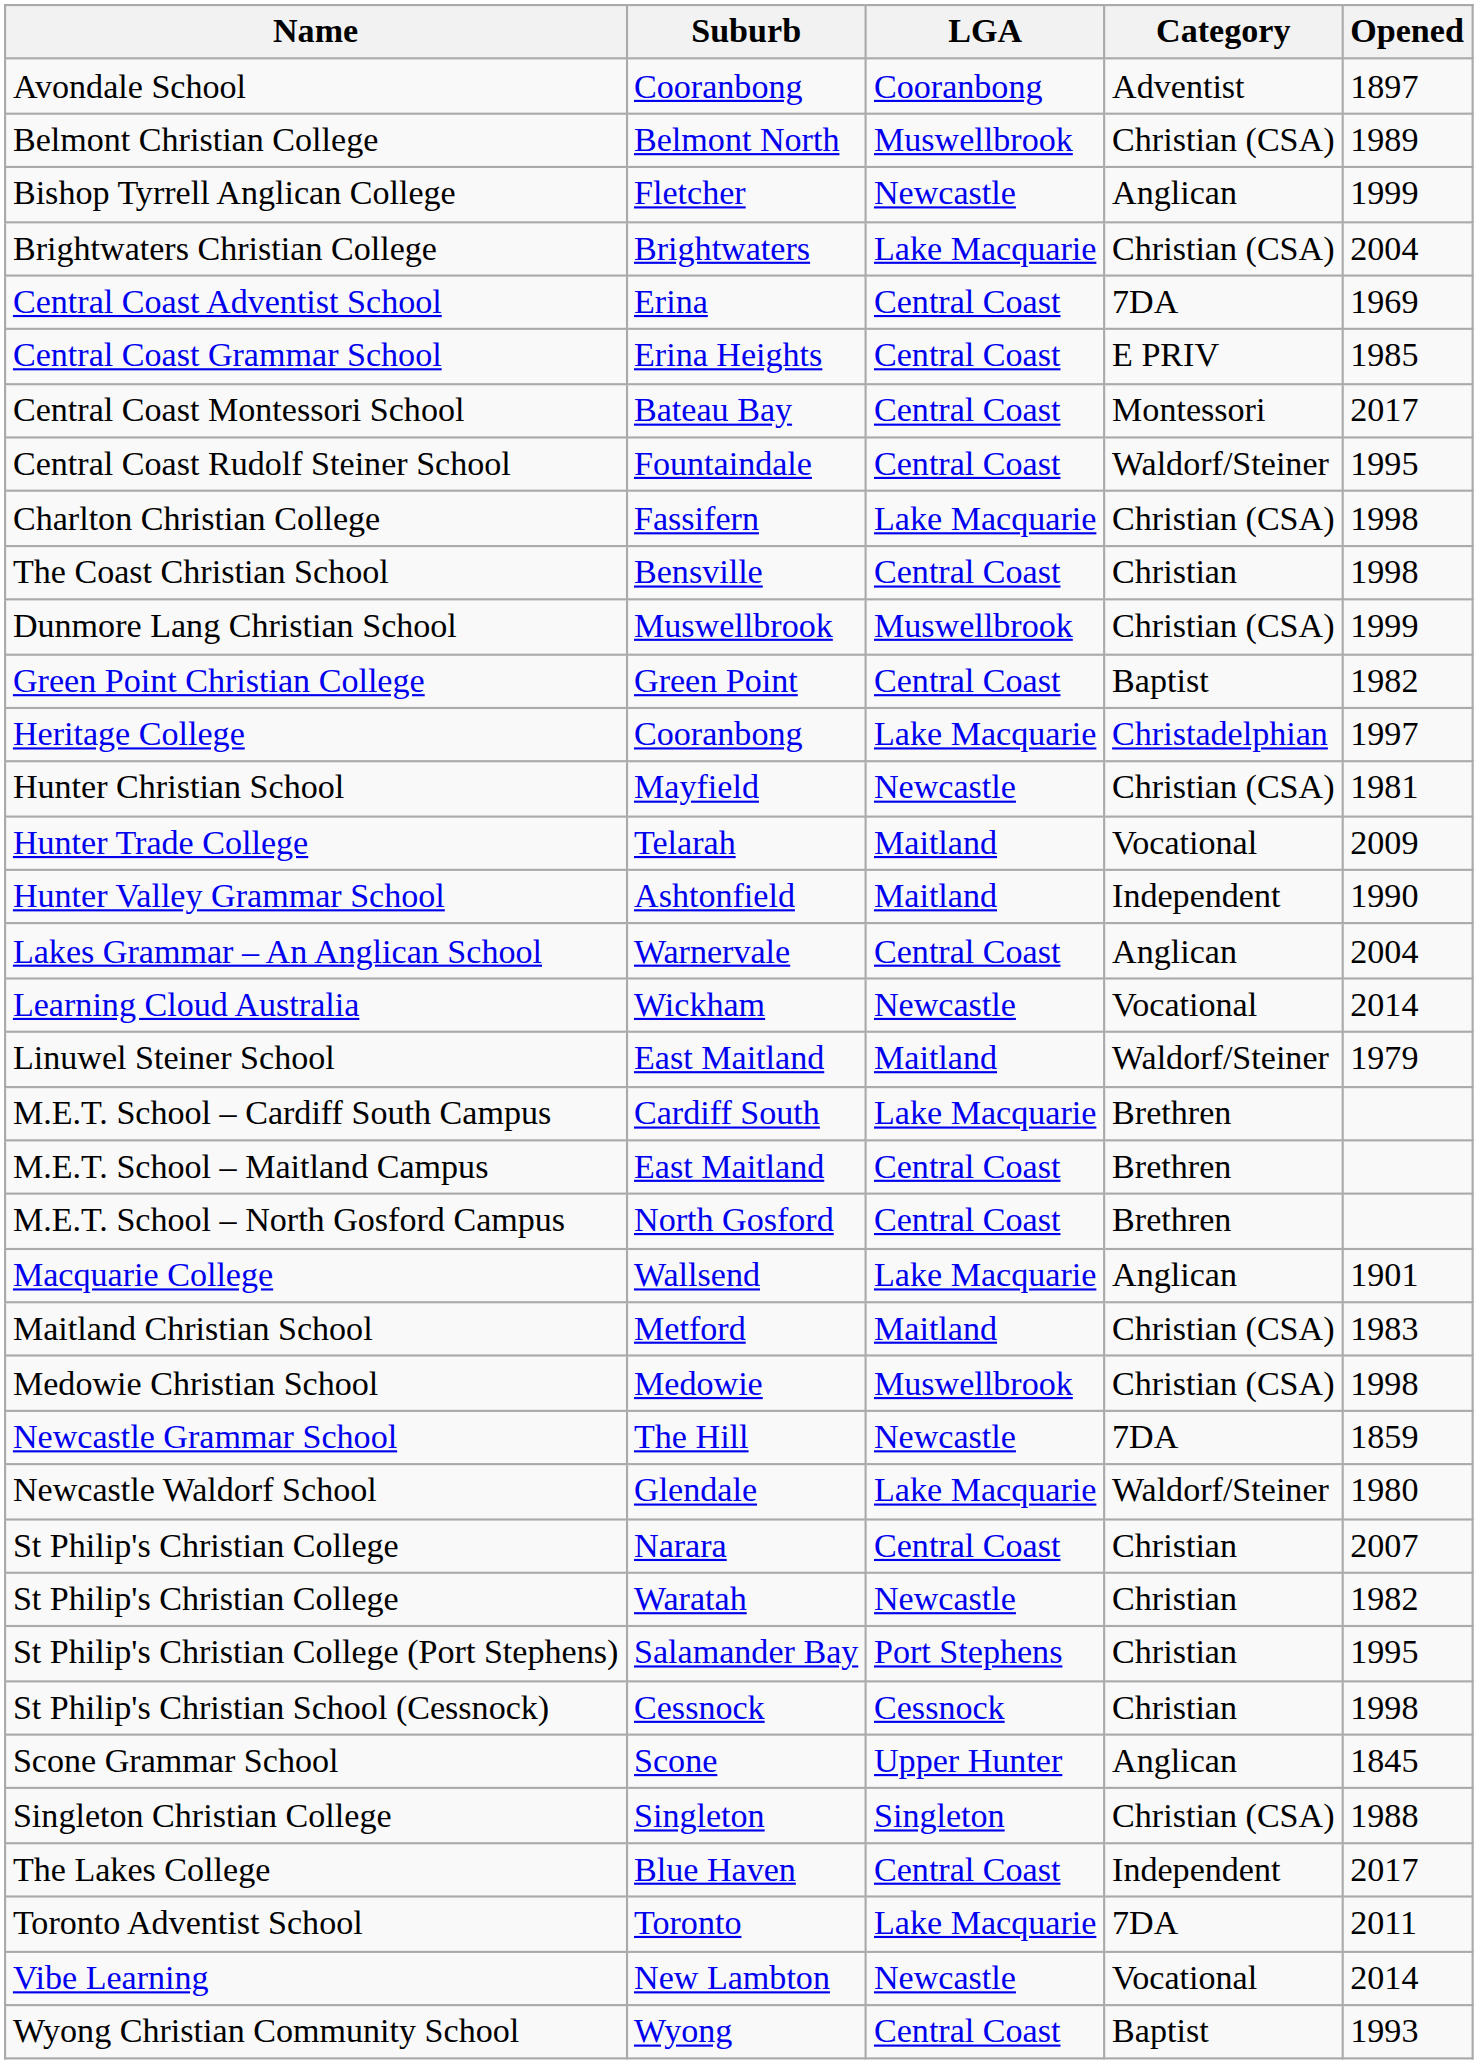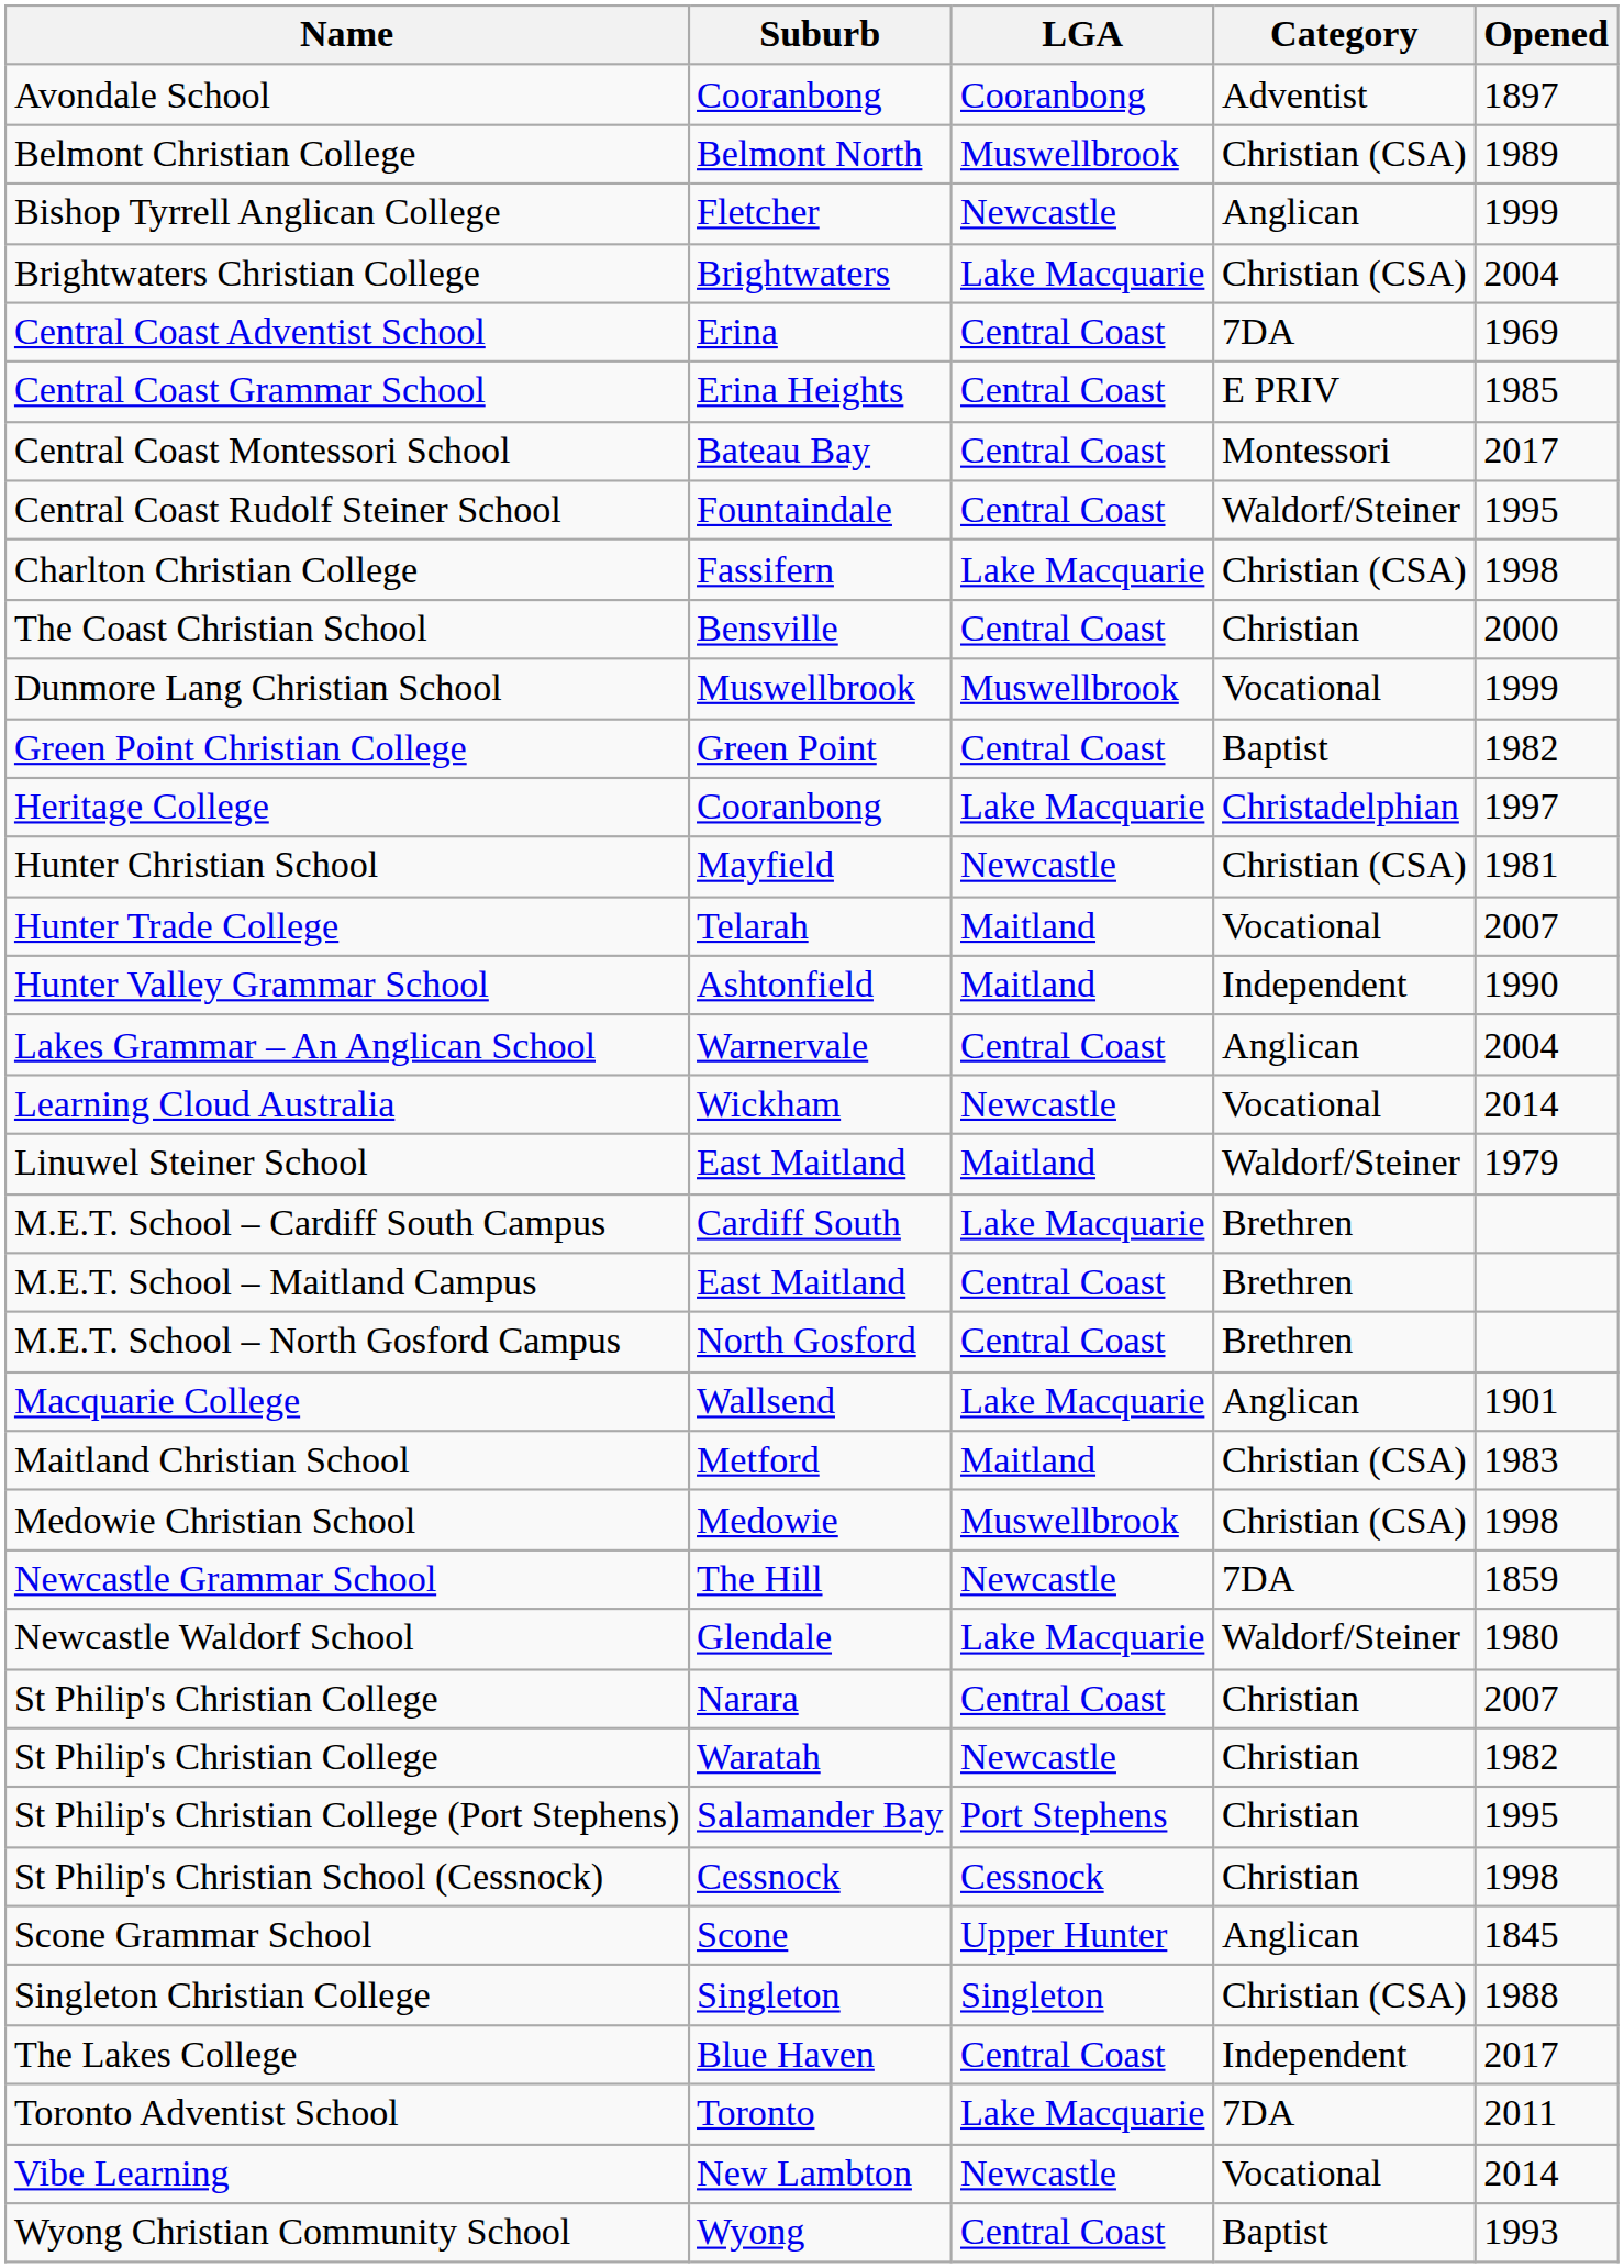 <table class="wikitable sortable">
 <tr>
 <th>Name</th>
 <th>Suburb</th>
 <th>LGA</th>
 <th>Category</th>
 <th>Opened</th>
 </tr>
 <tr>
 <td>Avondale School</td>
 <td><a href='#'>Cooranbong</a></td>
 <td><a href='#'>Cooranbong</a></td>
 <td>Adventist</td>
 <td>1897</td>
 </tr>
 <tr>
 <td>Belmont Christian College</td>
 <td><a href='#'>Belmont North</a></td>
 <td><a href='#'>Muswellbrook</a></td>
 <td>Christian (CSA)</td>
 <td>1989</td>
 </tr>
 <tr>
 <td>Bishop Tyrrell Anglican College</td>
 <td><a href='#'>Fletcher</a></td>
 <td><a href='#'>Newcastle</a></td>
 <td>Anglican</td>
 <td>1999</td>
 </tr>
 <tr>
 <td>Brightwaters Christian College</td>
 <td><a href='#'>Brightwaters</a></td>
 <td><a href='#'>Lake Macquarie</a></td>
 <td>Christian (CSA)</td>
 <td>2004</td>
 </tr>
 <tr>
 <td><a href='#'>Central Coast Adventist School</a></td>
 <td><a href='#'>Erina</a></td>
 <td><a href='#'>Central Coast</a></td>
 <td>7DA</td>
 <td>1969</td>
 </tr>
 <tr>
 <td><a href='#'>Central Coast Grammar School</a></td>
 <td><a href='#'>Erina Heights</a></td>
 <td><a href='#'>Central Coast</a></td>
 <td>E PRIV</td>
 <td>1985</td>
 </tr>
 <tr>
 <td>Central Coast Montessori School</td>
 <td><a href='#'>Bateau Bay</a></td>
 <td><a href='#'>Central Coast</a></td>
 <td>Montessori</td>
 <td>2017</td>
 </tr>
 <tr>
 <td>Central Coast Rudolf Steiner School</td>
 <td><a href='#'>Fountaindale</a></td>
 <td><a href='#'>Central Coast</a></td>
 <td>Waldorf/Steiner</td>
 <td>1995</td>
 </tr>
 <tr>
 <td>Charlton Christian College</td>
 <td><a href='#'>Fassifern</a></td>
 <td><a href='#'>Lake Macquarie</a></td>
 <td>Christian (CSA)</td>
 <td>1998</td>
 </tr>
 <tr>
 <td>The Coast Christian School</td>
 <td><a href='#'>Bensville</a></td>
 <td><a href='#'>Central Coast</a></td>
 <td>Christian</td>
-<td>1998</td>
+<td>2000</td>
 </tr>
 <tr>
 <td>Dunmore Lang Christian School</td>
 <td><a href='#'>Muswellbrook</a></td>
 <td><a href='#'>Muswellbrook</a></td>
-<td>Christian (CSA)</td>
+<td>Vocational</td>
 <td>1999</td>
 </tr>
 <tr>
 <td><a href='#'>Green Point Christian College</a></td>
 <td><a href='#'>Green Point</a></td>
 <td><a href='#'>Central Coast</a></td>
 <td>Baptist</td>
 <td>1982</td>
 </tr>
 <tr>
 <td><a href='#'>Heritage College</a></td>
 <td><a href='#'>Cooranbong</a></td>
 <td><a href='#'>Lake Macquarie</a></td>
 <td><a href='#'>Christadelphian</a></td>
 <td>1997</td>
 </tr>
 <tr>
 <td>Hunter Christian School</td>
 <td><a href='#'>Mayfield</a></td>
 <td><a href='#'>Newcastle</a></td>
 <td>Christian (CSA)</td>
 <td>1981</td>
 </tr>
 <tr>
 <td><a href='#'>Hunter Trade College</a></td>
 <td><a href='#'>Telarah</a></td>
 <td><a href='#'>Maitland</a></td>
 <td>Vocational</td>
-<td>2009</td>
+<td>2007</td>
 </tr>
 <tr>
 <td><a href='#'>Hunter Valley Grammar School</a></td>
 <td><a href='#'>Ashtonfield</a></td>
 <td><a href='#'>Maitland</a></td>
 <td>Independent</td>
 <td>1990</td>
 </tr>
 <tr>
 <td><a href='#'>Lakes Grammar – An Anglican School</a></td>
 <td><a href='#'>Warnervale</a></td>
 <td><a href='#'>Central Coast</a></td>
 <td>Anglican</td>
 <td>2004</td>
 </tr>
 <tr>
 <td><a href='#'>Learning Cloud Australia</a></td>
 <td><a href='#'>Wickham</a></td>
 <td><a href='#'>Newcastle</a></td>
 <td>Vocational</td>
 <td>2014</td>
 </tr>
 <tr>
 <td>Linuwel Steiner School</td>
 <td><a href='#'>East Maitland</a></td>
 <td><a href='#'>Maitland</a></td>
 <td>Waldorf/Steiner</td>
 <td>1979</td>
 </tr>
 <tr>
 <td>M.E.T. School – Cardiff South Campus</td>
 <td><a href='#'>Cardiff South</a></td>
 <td><a href='#'>Lake Macquarie</a></td>
 <td>Brethren</td>
 <td></td>
 </tr>
 <tr>
 <td>M.E.T. School – Maitland Campus</td>
 <td><a href='#'>East Maitland</a></td>
 <td><a href='#'>Central Coast</a></td>
 <td>Brethren</td>
 <td></td>
 </tr>
 <tr>
 <td>M.E.T. School – North Gosford Campus</td>
 <td><a href='#'>North Gosford</a></td>
 <td><a href='#'>Central Coast</a></td>
 <td>Brethren</td>
 <td></td>
 </tr>
 <tr>
 <td><a href='#'>Macquarie College</a></td>
 <td><a href='#'>Wallsend</a></td>
 <td><a href='#'>Lake Macquarie</a></td>
 <td>Anglican</td>
 <td>1901</td>
 </tr>
 <tr>
 <td>Maitland Christian School</td>
 <td><a href='#'>Metford</a></td>
 <td><a href='#'>Maitland</a></td>
 <td>Christian (CSA)</td>
 <td>1983</td>
 </tr>
 <tr>
 <td>Medowie Christian School</td>
 <td><a href='#'>Medowie</a></td>
 <td><a href='#'>Muswellbrook</a></td>
 <td>Christian (CSA)</td>
 <td>1998</td>
 </tr>
 <tr>
 <td><a href='#'>Newcastle Grammar School</a></td>
 <td><a href='#'>The Hill</a></td>
 <td><a href='#'>Newcastle</a></td>
 <td>7DA</td>
 <td>1859</td>
 </tr>
 <tr>
 <td>Newcastle Waldorf School</td>
 <td><a href='#'>Glendale</a></td>
 <td><a href='#'>Lake Macquarie</a></td>
 <td>Waldorf/Steiner</td>
 <td>1980</td>
 </tr>
 <tr>
 <td>St Philip's Christian College</td>
 <td><a href='#'>Narara</a></td>
 <td><a href='#'>Central Coast</a></td>
 <td>Christian</td>
 <td>2007</td>
 </tr>
 <tr>
 <td>St Philip's Christian College</td>
 <td><a href='#'>Waratah</a></td>
 <td><a href='#'>Newcastle</a></td>
 <td>Christian</td>
 <td>1982</td>
 </tr>
 <tr>
 <td>St Philip's Christian College (Port Stephens)</td>
 <td><a href='#'>Salamander Bay</a></td>
 <td><a href='#'>Port Stephens</a></td>
 <td>Christian</td>
 <td>1995</td>
 </tr>
 <tr>
 <td>St Philip's Christian School (Cessnock)</td>
 <td><a href='#'>Cessnock</a></td>
 <td><a href='#'>Cessnock</a></td>
 <td>Christian</td>
 <td>1998</td>
 </tr>
 <tr>
 <td>Scone Grammar School</td>
 <td><a href='#'>Scone</a></td>
 <td><a href='#'>Upper Hunter</a></td>
 <td>Anglican</td>
 <td>1845</td>
 </tr>
 <tr>
 <td>Singleton Christian College</td>
 <td><a href='#'>Singleton</a></td>
 <td><a href='#'>Singleton</a></td>
 <td>Christian (CSA)</td>
 <td>1988</td>
 </tr>
 <tr>
 <td>The Lakes College</td>
 <td><a href='#'>Blue Haven</a></td>
 <td><a href='#'>Central Coast</a></td>
 <td>Independent</td>
 <td>2017</td>
 </tr>
 <tr>
 <td>Toronto Adventist School</td>
 <td><a href='#'>Toronto</a></td>
 <td><a href='#'>Lake Macquarie</a></td>
 <td>7DA</td>
 <td>2011</td>
 </tr>
 <tr>
 <td><a href='#'>Vibe Learning</a></td>
 <td><a href='#'>New Lambton</a></td>
 <td><a href='#'>Newcastle</a></td>
 <td>Vocational</td>
 <td>2014</td>
 </tr>
 <tr>
 <td>Wyong Christian Community School</td>
 <td><a href='#'>Wyong</a></td>
 <td><a href='#'>Central Coast</a></td>
 <td>Baptist</td>
 <td>1993</td>
 </tr>
 </table>
